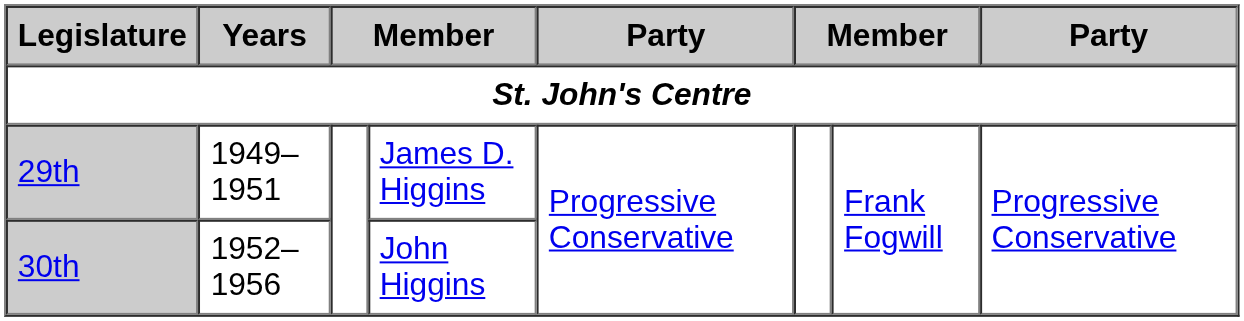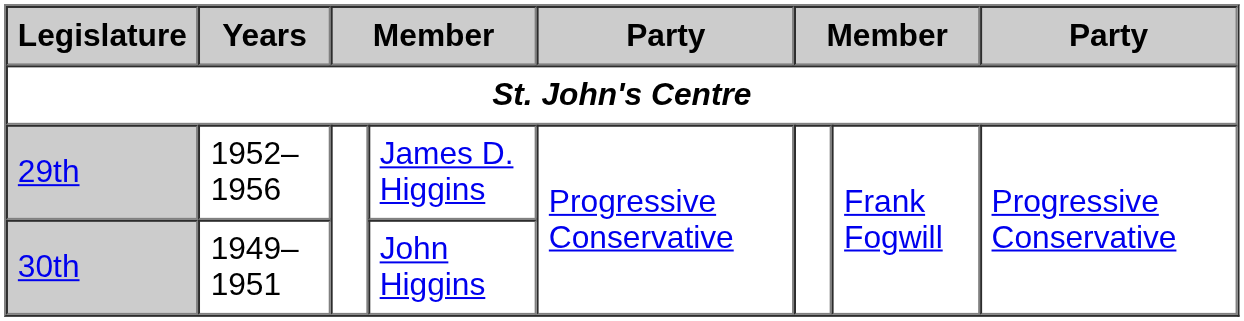 <table border=1 cellpadding=5 cellspacing=0>
 <tr bgcolor="CCCCCC">
 <th>Legislature</th>
 <th>Years</th>
 <th colspan="2">Member</th>
 <th>Party</th>
 <th colspan="2">Member</th>
 <th>Party</th>
 </tr>
 <tr>
 <th colspan="8"><strong><em>St. John's Centre</em></strong></th>
 </tr>
 <tr>
 <td bgcolor="CCCCCC"><a href='#'>29th</a></td>
-<td>1949–1951</td>
+<td>1952–1956</td>
 <td rowspan=2 >   </td>
 <td><a href='#'>James D. Higgins</a></td>
 <td rowspan=2><a href='#'>Progressive Conservative</a></td>
 <td rowspan=2 >   </td>
 <td rowspan=2><a href='#'>Frank Fogwill</a></td>
 <td rowspan=2><a href='#'>Progressive Conservative</a></td>
 </tr>
 <tr>
 <td bgcolor="CCCCCC"><a href='#'>30th</a></td>
-<td>1952–1956</td>
+<td>1949–1951</td>
 <td rowspan=1><a href='#'>John Higgins</a></td>
 </tr>
 <tr>
 </tr>
 </table>
